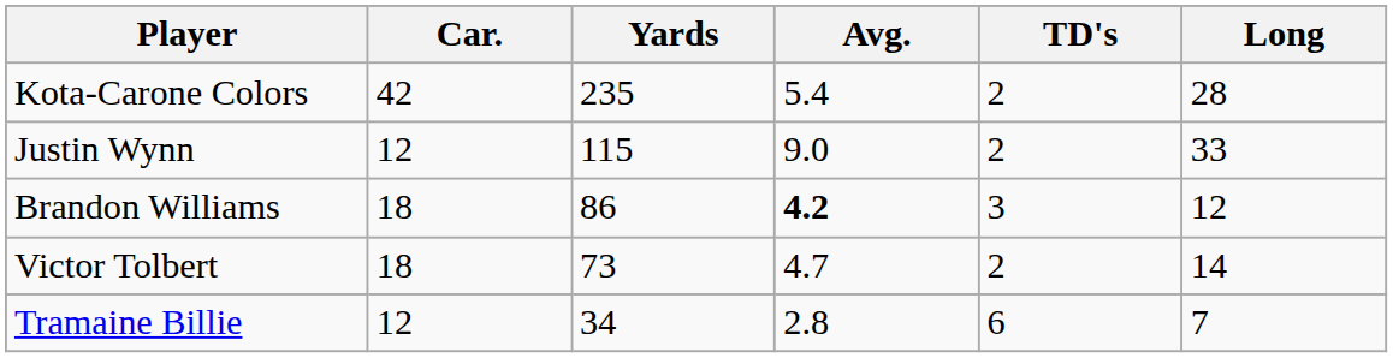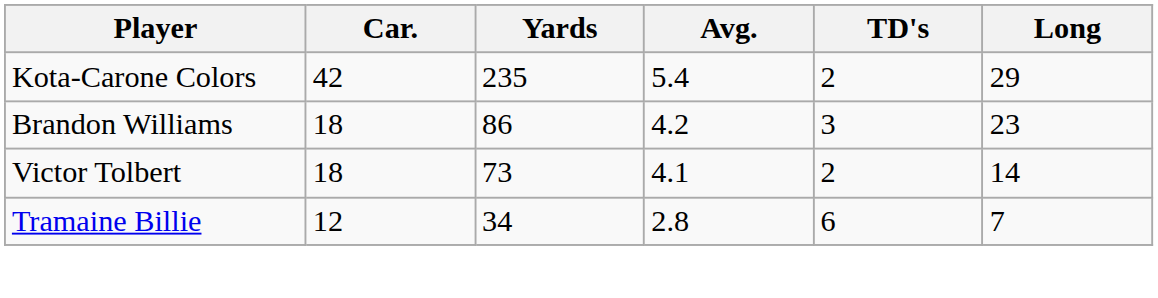 <table class="wikitable sortable">
 <tr>
 <th bgcolor="#DDDDFF" width="16%">Player</th>
 <th bgcolor="#DDDDFF" width="9%">Car.</th>
 <th bgcolor="#DDDDFF" width="9%">Yards</th>
 <th bgcolor="#DDDDFF" width="9%">Avg.</th>
 <th bgcolor="#DDDDFF" width="9%">TD's</th>
 <th bgcolor="#DDDDFF" width="9%">Long</th>
 </tr>
 <tr>
 <td>Kota-Carone Colors</td>
 <td>42</td>
 <td>235</td>
 <td>5.4</td>
 <td>2</td>
-<td>28</td>
-</tr>
-<tr>
-<td>Justin Wynn</td>
-<td>12</td>
-<td>115</td>
-<td>9.0</td>
-<td>2</td>
-<td>33</td>
+<td>29</td>
 </tr>
 <tr>
 <td>Brandon Williams</td>
 <td>18</td>
 <td>86</td>
-<td><strong>4.2</strong></td>
+<td>4.2</td>
 <td>3</td>
-<td>12</td>
+<td>23</td>
 </tr>
 <tr>
 <td>Victor Tolbert</td>
 <td>18</td>
 <td>73</td>
-<td>4.7</td>
+<td>4.1</td>
 <td>2</td>
 <td>14</td>
 </tr>
 <tr>
 <td><a href='#'>Tramaine Billie</a></td>
 <td>12</td>
 <td>34</td>
 <td>2.8</td>
 <td>6</td>
 <td>7</td>
 </tr>
 </table>
